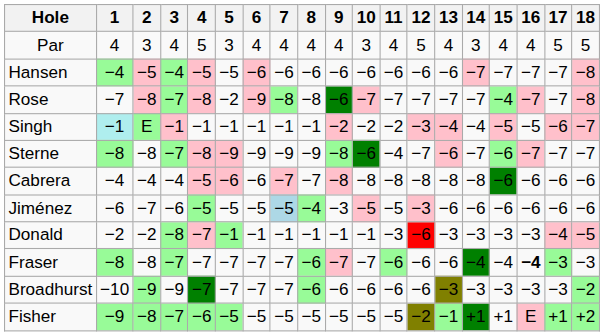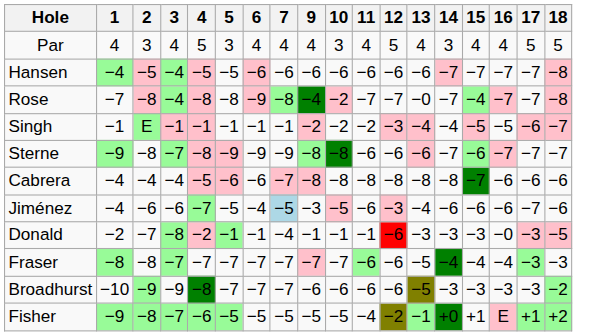 <table class="wikitable" style="text-align:center">
 <tr>
 <th>Hole</th>
 <th>1</th>
 <th>2</th>
 <th>3</th>
 <th>4</th>
 <th>5</th>
 <th>6</th>
 <th>7</th>
-<th>8</th>
 <th>9</th>
 <th>10</th>
 <th>11</th>
 <th>12</th>
 <th>13</th>
 <th>14</th>
 <th>15</th>
 <th>16</th>
 <th>17</th>
 <th>18</th>
 </tr>
 <tr>
 <td>Par</td>
 <td>4</td>
 <td>3</td>
 <td>4</td>
 <td>5</td>
 <td>3</td>
-<td>4</td>
 <td>4</td>
 <td>4</td>
 <td>4</td>
 <td>3</td>
 <td>4</td>
 <td>5</td>
 <td>4</td>
 <td>3</td>
 <td>4</td>
 <td>4</td>
 <td>5</td>
 <td>5</td>
 </tr>
 <tr>
 <td align=left> Hansen</td>
 <td style="background: PaleGreen;">−4</td>
 <td style="background: Pink;">−5</td>
 <td style="background: PaleGreen;">−4</td>
 <td style="background: Pink;">−5</td>
 <td>−5</td>
 <td style="background: Pink;">−6</td>
 <td>−6</td>
 <td>−6</td>
 <td>−6</td>
 <td>−6</td>
 <td>−6</td>
 <td>−6</td>
-<td>−6</td>
 <td style="background: Pink;">−7</td>
 <td>−7</td>
 <td>−7</td>
 <td>−7</td>
 <td style="background: Pink;">−8</td>
 </tr>
 <tr>
 <td align=left> Rose</td>
 <td>−7</td>
 <td style="background: Pink;">−8</td>
-<td style="background: PaleGreen;">−7</td>
+<td style="background: PaleGreen;">−4</td>
 <td style="background: Pink;">−8</td>
-<td>−2</td>
+<td>−8</td>
 <td style="background: Pink;">−9</td>
 <td style="background: PaleGreen;">−8</td>
-<td>−8</td>
-<td style="background: Green;">−6</td>
-<td style="background: Pink;">−7</td>
+<td style="background: Green;">−4</td>
+<td style="background: Pink;">−2</td>
 <td>−7</td>
 <td>−7</td>
-<td>−7</td>
+<td>−0</td>
 <td>−7</td>
 <td style="background: PaleGreen;">−4</td>
 <td style="background: Pink;">−7</td>
 <td>−7</td>
 <td style="background: Pink;">−8</td>
 </tr>
 <tr>
 <td align=left> Singh</td>
-<td style="background: paleturquoise;">−1</td>
+<td>−1</td>
 <td style="background: PaleGreen;">E</td>
 <td style="background: Pink;">−1</td>
-<td>−1</td>
-<td>−1</td>
+<td style="background: pink;">−1</td>
 <td>−1</td>
 <td>−1</td>
 <td>−1</td>
 <td style="background: Pink;">−2</td>
 <td>−2</td>
 <td>−2</td>
 <td style="background: Pink;">−3</td>
 <td style="background: Pink;">−4</td>
 <td>−4</td>
 <td style="background: Pink;">−5</td>
 <td>−5</td>
 <td style="background: Pink;">−6</td>
 <td style="background: Pink;">−7</td>
 </tr>
 <tr>
 <td align=left> Sterne</td>
-<td style="background: PaleGreen;">−8</td>
+<td style="background: PaleGreen;">−9</td>
 <td>−8</td>
 <td style="background: PaleGreen;">−7</td>
 <td style="background: Pink;">−8</td>
 <td style="background: Pink;">−9</td>
 <td>−9</td>
 <td>−9</td>
-<td>−9</td>
 <td style="background: PaleGreen;">−8</td>
-<td style="background: Green;">−6</td>
-<td>−4</td>
-<td>−7</td>
+<td style="background: Green;">−8</td>
+<td>−6</td>
+<td>−6</td>
 <td style="background: Pink;">−6</td>
 <td>−7</td>
 <td style="background: PaleGreen;">−6</td>
 <td style="background: Pink;">−7</td>
 <td>−7</td>
 <td>−7</td>
 </tr>
 <tr>
 <td align=left> Cabrera</td>
 <td>−4</td>
 <td>−4</td>
 <td>−4</td>
 <td style="background: Pink;">−5</td>
 <td style="background: Pink;">−6</td>
 <td>−6</td>
 <td style="background: Pink;">−7</td>
-<td>−7</td>
 <td style="background: Pink;">−8</td>
 <td>−8</td>
 <td>−8</td>
 <td>−8</td>
 <td>−8</td>
 <td>−8</td>
-<td style="background: Green;">−6</td>
+<td style="background: Green;">−7</td>
 <td>−6</td>
 <td>−6</td>
 <td>−6</td>
 </tr>
 <tr>
 <td align=left> Jiménez</td>
+<td>−4</td>
 <td>−6</td>
-<td>−7</td>
 <td>−6</td>
-<td style="background: PaleGreen;">−5</td>
+<td style="background: PaleGreen;">−7</td>
 <td>−5</td>
-<td>−5</td>
+<td>−4</td>
 <td style="background: lightblue;">−5</td>
-<td style="background: PaleGreen;">−4</td>
 <td>−3</td>
 <td style="background: Pink;">−5</td>
-<td>−5</td>
+<td>−6</td>
 <td style="background: Pink;">−3</td>
+<td>−4</td>
 <td>−6</td>
 <td>−6</td>
 <td>−6</td>
-<td>−6</td>
-<td>−6</td>
+<td>−7</td>
 <td>−6</td>
 </tr>
 <tr>
 <td align=left> Donald</td>
 <td>−2</td>
-<td>−2</td>
+<td>−7</td>
 <td style="background: PaleGreen;">−8</td>
-<td style="background: Pink;">−7</td>
+<td style="background: Pink;">−2</td>
 <td style="background: PaleGreen;">−1</td>
+<td>−1</td>
+<td>−4</td>
 <td>−1</td>
 <td>−1</td>
 <td>−1</td>
-<td>−1</td>
-<td>−1</td>
-<td>−3</td>
 <td style="background: Red;">−6</td>
 <td>−3</td>
 <td>−3</td>
 <td>−3</td>
-<td>−3</td>
-<td style="background: Pink;">−4</td>
+<td>−0</td>
+<td style="background: Pink;">−3</td>
 <td style="background: Pink;">−5</td>
 </tr>
 <tr>
 <td align=left> Fraser</td>
 <td style="background: PaleGreen;">−8</td>
 <td>−8</td>
 <td style="background: PaleGreen;">−7</td>
 <td>−7</td>
 <td>−7</td>
 <td>−7</td>
 <td>−7</td>
-<td style="background: PaleGreen;">−6</td>
 <td style="background: Pink;">−7</td>
 <td>−7</td>
 <td style="background: PaleGreen;">−6</td>
 <td>−6</td>
-<td>−6</td>
+<td>−5</td>
 <td style="background: Green;">−4</td>
 <td>−4</td>
-<td><strong>−4</strong></td>
+<td>−4</td>
 <td style="background: PaleGreen;">−3</td>
 <td>−3</td>
 </tr>
 <tr>
 <td align=left> Broadhurst</td>
 <td>−10</td>
 <td style="background: PaleGreen;">−9</td>
 <td>−9</td>
-<td style="background: Green;">−7</td>
+<td style="background: Green;">−8</td>
 <td>−7</td>
 <td>−7</td>
 <td>−7</td>
-<td style="background: PaleGreen;">−6</td>
 <td>−6</td>
 <td>−6</td>
 <td>−6</td>
 <td>−6</td>
-<td style="background: Olive;">−3</td>
+<td style="background: Olive;">−5</td>
 <td>−3</td>
 <td>−3</td>
 <td>−3</td>
 <td>−3</td>
 <td style="background: PaleGreen;">−2</td>
 </tr>
 <tr>
 <td align=left> Fisher</td>
 <td style="background: PaleGreen;">−9</td>
 <td style="background: PaleGreen;">−8</td>
 <td style="background: PaleGreen;">−7</td>
 <td style="background: PaleGreen;">−6</td>
 <td style="background: PaleGreen;">−5</td>
 <td>−5</td>
 <td>−5</td>
 <td>−5</td>
 <td>−5</td>
-<td>−5</td>
-<td>−5</td>
+<td>−4</td>
 <td style="background: Olive;">−2</td>
 <td style="background: PaleGreen;">−1</td>
-<td style="background: Green;">+1</td>
+<td style="background: Green;">+0</td>
 <td>+1</td>
 <td style="background: Pink;">E</td>
 <td style="background: PaleGreen;">+1</td>
 <td style="background: PaleGreen;">+2</td>
 </tr>
 </table>
